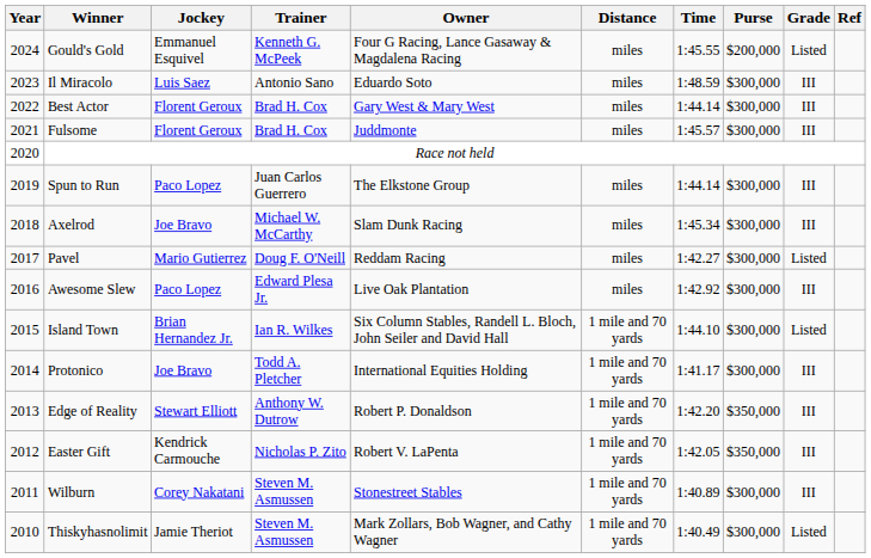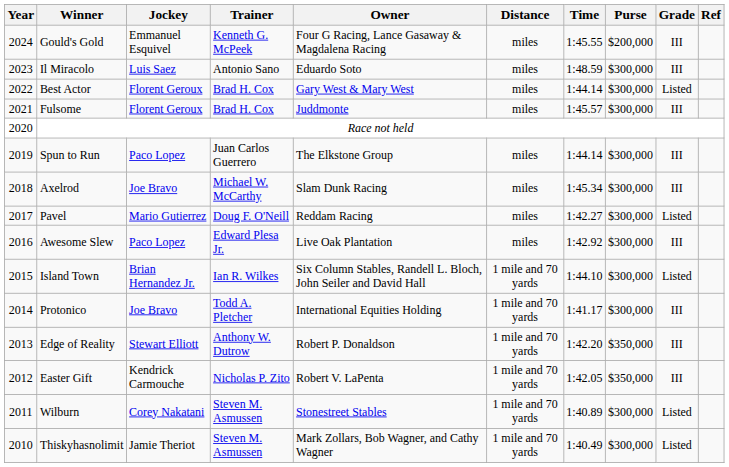 <table class="wikitable sortable">
 <tr>
 <th>Year</th>
 <th>Winner</th>
 <th>Jockey</th>
 <th>Trainer</th>
 <th>Owner</th>
 <th>Distance</th>
 <th>Time</th>
 <th>Purse</th>
 <th>Grade</th>
 <th>Ref</th>
 </tr>
 <tr style="font-size:90%;">
 <td align=center>2024</td>
 <td>Gould's Gold</td>
 <td>Emmanuel Esquivel</td>
 <td><a href='#'>Kenneth G. McPeek</a></td>
 <td>Four G Racing, Lance Gasaway & Magdalena Racing</td>
 <td align=center> miles</td>
 <td align=center>1:45.55</td>
 <td align=center>$200,000</td>
-<td align=center>Listed</td>
+<td align=center>III</td>
 <td></td>
 </tr>
 <tr style="font-size:90%;">
 <td align=center>2023</td>
 <td>Il Miracolo</td>
 <td><a href='#'>Luis Saez</a></td>
 <td>Antonio Sano</td>
 <td>Eduardo Soto</td>
 <td align=center> miles</td>
 <td align=center>1:48.59</td>
 <td align=center>$300,000</td>
 <td align=center>III</td>
 <td></td>
 </tr>
 <tr style="font-size:90%;">
 <td align=center>2022</td>
 <td>Best Actor</td>
 <td><a href='#'>Florent Geroux</a></td>
 <td><a href='#'>Brad H. Cox</a></td>
 <td><a href='#'>Gary West & Mary West</a></td>
 <td align=center> miles</td>
 <td align=center>1:44.14</td>
 <td align=center>$300,000</td>
-<td align=center>III</td>
+<td align=center>Listed</td>
 <td></td>
 </tr>
 <tr style="font-size:90%;">
 <td align=center>2021</td>
 <td>Fulsome</td>
 <td><a href='#'>Florent Geroux</a></td>
 <td><a href='#'>Brad H. Cox</a></td>
 <td><a href='#'>Juddmonte</a></td>
 <td align=center> miles</td>
 <td align=center>1:45.57</td>
 <td align=center>$300,000</td>
 <td align=center>III</td>
 <td></td>
 </tr>
 <tr style="font-size:90%; background-color:white">
 <td align="center">2020</td>
 <td align="center" colspan=9><em>Race not held</em></td>
 </tr>
 <tr style="font-size:90%;">
 <td align=center>2019</td>
 <td>Spun to Run</td>
 <td><a href='#'>Paco Lopez</a></td>
 <td>Juan Carlos Guerrero</td>
 <td>The Elkstone Group</td>
 <td align=center> miles</td>
 <td align=center>1:44.14</td>
 <td align=center>$300,000</td>
 <td align=center>III</td>
 <td></td>
 </tr>
 <tr style="font-size:90%;">
 <td align=center>2018</td>
 <td>Axelrod</td>
 <td><a href='#'>Joe Bravo</a></td>
 <td><a href='#'>Michael W. McCarthy</a></td>
 <td>Slam Dunk Racing</td>
 <td align=center> miles</td>
 <td align=center>1:45.34</td>
 <td align=center>$300,000</td>
 <td align=center>III</td>
 <td></td>
 </tr>
 <tr style="font-size:90%;">
 <td align=center>2017</td>
 <td>Pavel</td>
 <td><a href='#'>Mario Gutierrez</a></td>
 <td><a href='#'>Doug F. O'Neill</a></td>
 <td>Reddam Racing</td>
 <td align=center> miles</td>
 <td align=center>1:42.27</td>
 <td align=center>$300,000</td>
 <td align=center>Listed</td>
 <td></td>
 </tr>
 <tr style="font-size:90%;">
 <td align=center>2016</td>
 <td>Awesome Slew</td>
 <td><a href='#'>Paco Lopez</a></td>
 <td><a href='#'>Edward Plesa Jr.</a></td>
 <td>Live Oak Plantation</td>
 <td align=center> miles</td>
 <td align=center>1:42.92</td>
 <td align=center>$300,000</td>
 <td align=center>III</td>
 <td></td>
 </tr>
 <tr style="font-size:90%;">
 <td align=center>2015</td>
 <td>Island Town</td>
 <td><a href='#'>Brian Hernandez Jr.</a></td>
 <td><a href='#'>Ian R. Wilkes</a></td>
 <td>Six Column Stables, Randell L. Bloch, John Seiler and David Hall</td>
 <td align=center>1 mile and 70 yards</td>
 <td align=center>1:44.10</td>
 <td align=center>$300,000</td>
 <td align=center>Listed</td>
 <td></td>
 </tr>
 <tr style="font-size:90%;">
 <td align=center>2014</td>
 <td>Protonico</td>
 <td><a href='#'>Joe Bravo</a></td>
 <td><a href='#'>Todd A. Pletcher</a></td>
 <td>International Equities Holding</td>
 <td align=center>1 mile and 70 yards</td>
 <td align=center>1:41.17</td>
 <td align=center>$300,000</td>
 <td align=center>III</td>
 <td></td>
 </tr>
 <tr style="font-size:90%;">
 <td align=center>2013</td>
 <td>Edge of Reality</td>
 <td><a href='#'>Stewart Elliott</a></td>
 <td><a href='#'>Anthony W. Dutrow</a></td>
 <td>Robert P. Donaldson</td>
 <td align=center>1 mile and 70 yards</td>
 <td align=center>1:42.20</td>
 <td align=center>$350,000</td>
 <td align=center>III</td>
 <td></td>
 </tr>
 <tr style="font-size:90%;">
 <td align=center>2012</td>
 <td>Easter Gift</td>
 <td>Kendrick Carmouche</td>
 <td><a href='#'>Nicholas P. Zito</a></td>
 <td>Robert V. LaPenta</td>
 <td align=center>1 mile and 70 yards</td>
 <td align=center>1:42.05</td>
 <td align=center>$350,000</td>
 <td align=center>III</td>
 <td></td>
 </tr>
 <tr style="font-size:90%;">
 <td align=center>2011</td>
 <td>Wilburn</td>
 <td><a href='#'>Corey Nakatani</a></td>
 <td><a href='#'>Steven M. Asmussen</a></td>
 <td><a href='#'>Stonestreet Stables</a></td>
 <td align=center>1 mile and 70 yards</td>
 <td align=center>1:40.89</td>
 <td align=center>$300,000</td>
-<td align=center>III</td>
+<td align=center>Listed</td>
 <td></td>
 </tr>
 <tr style="font-size:90%;">
 <td align=center>2010</td>
 <td>Thiskyhasnolimit</td>
 <td>Jamie Theriot</td>
 <td><a href='#'>Steven M. Asmussen</a></td>
 <td>Mark Zollars, Bob Wagner, and Cathy Wagner</td>
 <td align=center>1 mile and 70 yards</td>
 <td align=center>1:40.49</td>
 <td align=center>$300,000</td>
 <td align=center>Listed</td>
 <td></td>
 </tr>
 </table>
